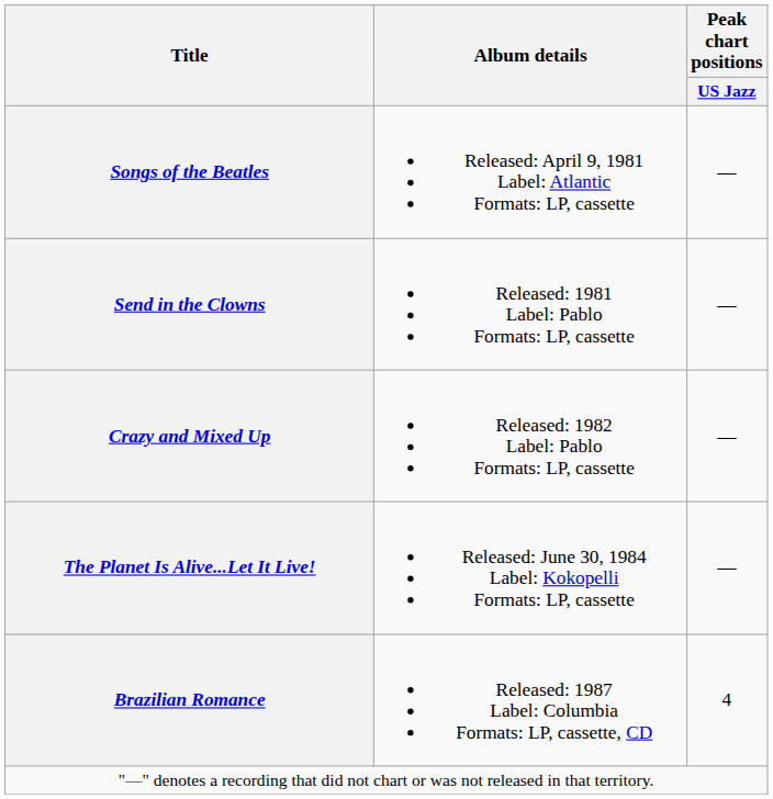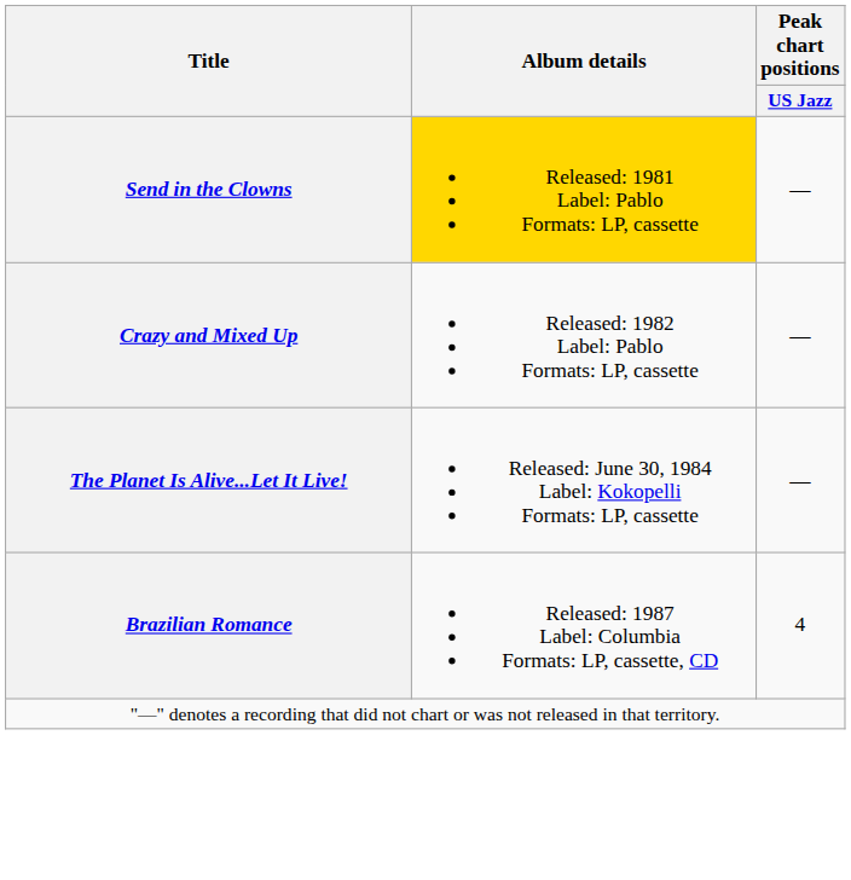 <table class="wikitable plainrowheaders" style="text-align:center;">
 <tr>
 <th scope="col" rowspan="2" style="width:19em;">Title</th>
 <th scope="col" rowspan="2" style="width:16em;">Album details</th>
 <th scope="col" colspan="1">Peak<br>chart<br>positions</th>
 </tr>
 <tr>
 <th scope="col" style="width:3em;font-size:90%;"><a href='#'>US Jazz</a><br></th>
 </tr>
 <tr>
-<th scope="row"><em><a href='#'>Songs of the Beatles</a></em></th>
-<td><br><ul><li>Released: April 9, 1981</li><li>Label: <a href='#'>Atlantic</a></li><li>Formats: LP, cassette</li></ul></td>
-<td>—</td>
-</tr>
-<tr>
 <th scope="row"><em><a href='#'>Send in the Clowns</a></em><br></th>
-<td><br><ul><li>Released: 1981</li><li>Label: Pablo</li><li>Formats: LP, cassette</li></ul></td>
+<td style="background: gold;"><br><ul><li>Released: 1981</li><li>Label: Pablo</li><li>Formats: LP, cassette</li></ul></td>
 <td>—</td>
 </tr>
 <tr>
 <th scope="row"><em><a href='#'>Crazy and Mixed Up</a></em></th>
 <td><br><ul><li>Released: 1982</li><li>Label: Pablo</li><li>Formats: LP, cassette</li></ul></td>
 <td>—</td>
 </tr>
 <tr>
 <th scope="row"><em><a href='#'>The Planet Is Alive...Let It Live!</a></em></th>
 <td><br><ul><li>Released: June 30, 1984</li><li>Label: <a href='#'>Kokopelli</a></li><li>Formats: LP, cassette</li></ul></td>
 <td>—</td>
 </tr>
 <tr>
 <th scope="row"><em><a href='#'>Brazilian Romance</a></em></th>
 <td><br><ul><li>Released: 1987</li><li>Label: Columbia</li><li>Formats: LP, cassette, <a href='#'>CD</a></li></ul></td>
 <td>4</td>
 </tr>
 <tr>
 <td colspan="3" style="font-size:90%">"—" denotes a recording that did not chart or was not released in that territory.</td>
 </tr>
 </table>
